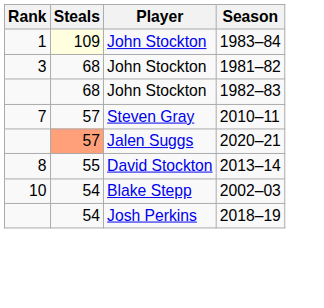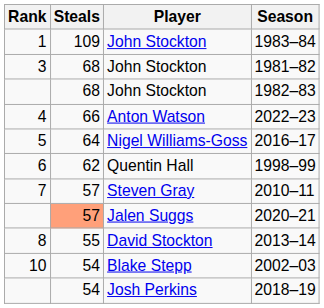 <table class="wikitable outercollapse">
 <tr>
 <th>Rank</th>
 <th>Steals</th>
 <th>Player</th>
 <th>Season</th>
 </tr>
 <tr>
 <td style="text-align:right;">1</td>
-<td style="background: lightyellow; text-align:right;">109</td>
+<td style="text-align:right;">109</td>
 <td><a href='#'>John Stockton</a></td>
 <td>1983–84</td>
 </tr>
 <tr>
 <td style="text-align:right;">3</td>
 <td style="text-align:right;">68</td>
 <td>John Stockton</td>
 <td>1981–82</td>
 </tr>
 <tr>
 <td style="text-align:right;"></td>
 <td style="text-align:right;">68</td>
 <td>John Stockton</td>
 <td>1982–83</td>
+</tr>
+<tr>
+<td style="text-align:right;">4</td>
+<td style="text-align:right;">66</td>
+<td><a href='#'>Anton Watson</a></td>
+<td>2022–23</td>
+</tr>
+<tr>
+<td style="text-align:right;">5</td>
+<td style="text-align:right;">64</td>
+<td><a href='#'>Nigel Williams-Goss</a></td>
+<td>2016–17</td>
+</tr>
+<tr>
+<td style="text-align:right;">6</td>
+<td style="text-align:right;">62</td>
+<td>Quentin Hall</td>
+<td>1998–99</td>
 </tr>
 <tr>
 <td style="text-align:right;">7</td>
 <td style="text-align:right;">57</td>
 <td><a href='#'>Steven Gray</a></td>
 <td>2010–11</td>
 </tr>
 <tr>
 <td style="text-align:right;"></td>
 <td style="background: lightsalmon; text-align:right;">57</td>
 <td><a href='#'>Jalen Suggs</a></td>
 <td>2020–21</td>
 </tr>
 <tr>
 <td style="text-align:right;">8</td>
 <td style="text-align:right;">55</td>
 <td><a href='#'>David Stockton</a></td>
 <td>2013–14</td>
 </tr>
 <tr>
 <td style="text-align:right;">10</td>
 <td style="text-align:right;">54</td>
 <td><a href='#'>Blake Stepp</a></td>
 <td>2002–03</td>
 </tr>
 <tr>
 <td style="text-align:right;"></td>
 <td style="text-align:right;">54</td>
 <td><a href='#'>Josh Perkins</a></td>
 <td>2018–19</td>
 </tr>
 </table>
